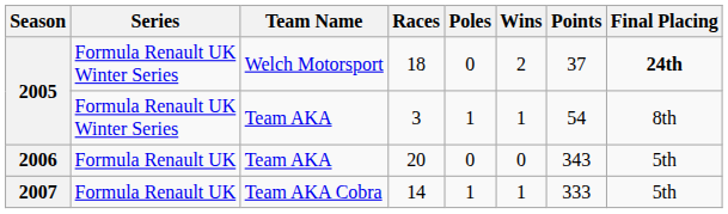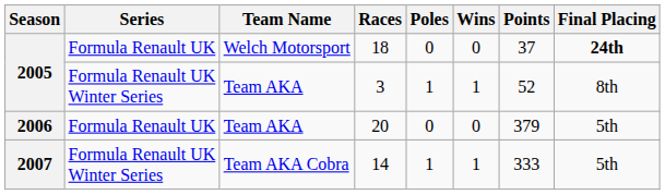 <table class="wikitable" style="font-size: 95%;">
 <tr>
 <th>Season</th>
 <th>Series</th>
 <th>Team Name</th>
 <th>Races</th>
 <th>Poles</th>
 <th>Wins</th>
 <th>Points</th>
 <th>Final Placing</th>
 </tr>
 <tr>
 <th rowspan="2">2005</th>
-<td><a href='#'>Formula Renault UK<br>Winter Series</a></td>
+<td><a href='#'>Formula Renault UK</a></td>
 <td><a href='#'>Welch Motorsport</a></td>
 <td align="center">18</td>
 <td align="center">0</td>
-<td align="center">2</td>
+<td align="center">0</td>
 <td align="center">37</td>
 <td align="center"><strong>24th</strong></td>
 </tr>
 <tr>
 <td><a href='#'>Formula Renault UK<br>Winter Series</a></td>
 <td><a href='#'>Team AKA</a></td>
 <td align="center">3</td>
 <td align="center">1</td>
 <td align="center">1</td>
-<td align="center">54</td>
+<td align="center">52</td>
 <td align="center">8th</td>
 </tr>
 <tr>
 <th>2006</th>
 <td><a href='#'>Formula Renault UK</a></td>
 <td><a href='#'>Team AKA</a></td>
 <td align="center">20</td>
 <td align="center">0</td>
 <td align="center">0</td>
-<td align="center">343</td>
+<td align="center">379</td>
 <td align="center">5th</td>
 </tr>
 <tr>
 <th>2007</th>
-<td><a href='#'>Formula Renault UK</a></td>
+<td><a href='#'>Formula Renault UK<br>Winter Series</a></td>
 <td><a href='#'>Team AKA Cobra</a></td>
 <td align="center">14</td>
 <td align="center">1</td>
 <td align="center">1</td>
 <td align="center">333</td>
 <td align="center">5th</td>
 </tr>
 </table>
